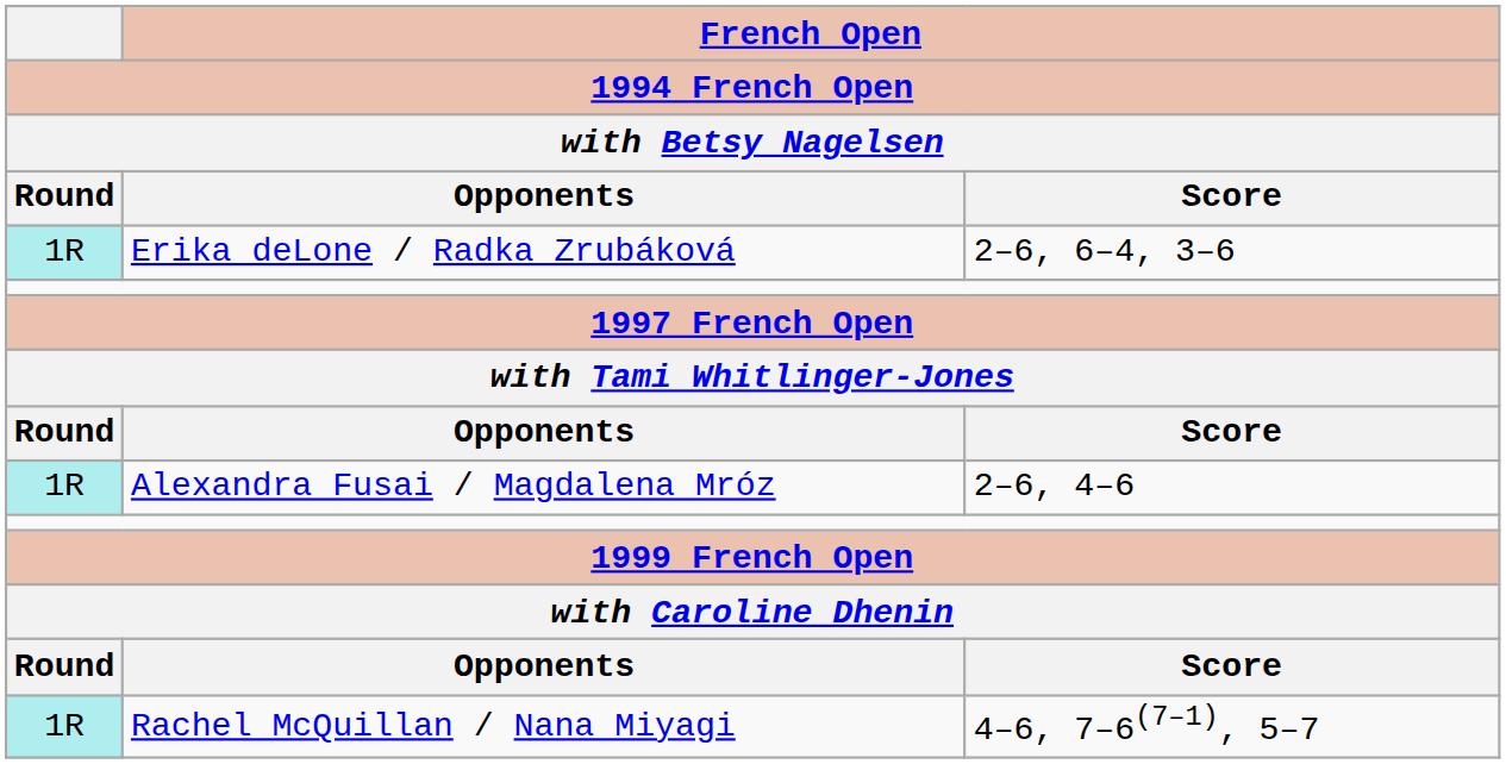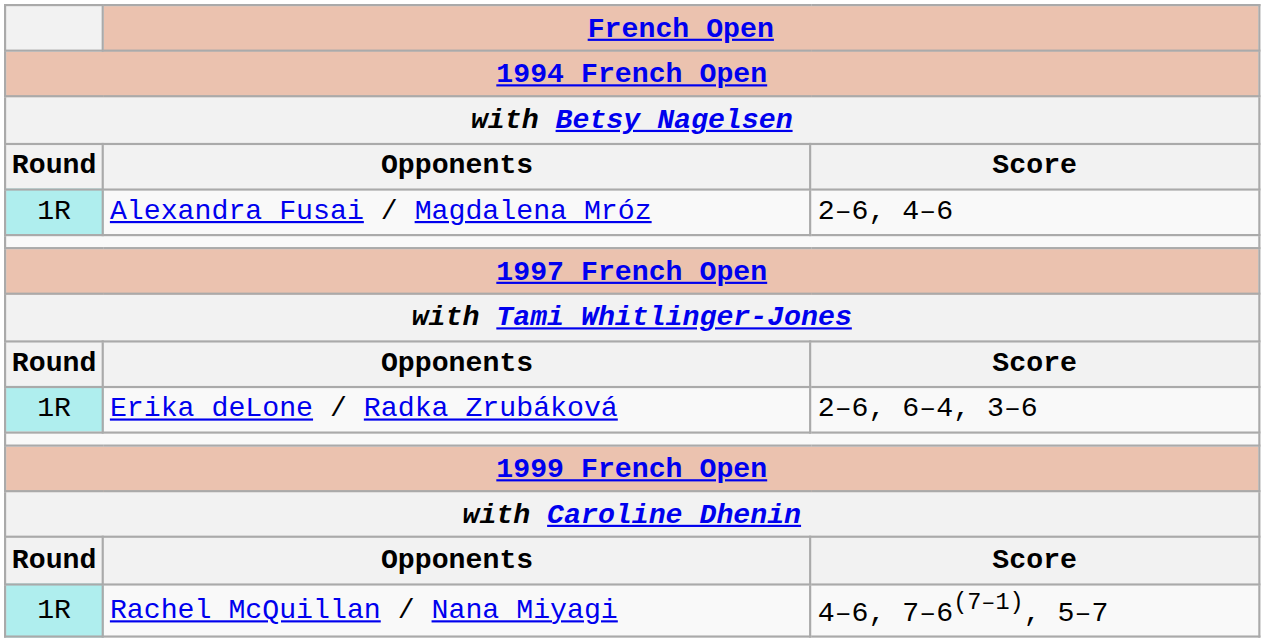 <table class="wikitable collapsible collapsed">
 <tr>
 <th></th>
 <th colspan=2 style="background:#ebc2af;"><a href='#'>French Open</a></th>
 </tr>
 <tr>
 <th colspan=3 style="background:#ebc2af;"><a href='#'>1994 French Open</a></th>
 </tr>
 <tr>
 <th colspan=3><em>with  <a href='#'>Betsy Nagelsen</a></em></th>
 </tr>
 <tr>
 <th>Round</th>
 <th width=320>Opponents</th>
 <th width=200>Score</th>
 </tr>
 <tr>
 <td style="text-align:center; background:#afeeee;">1R</td>
-<td> <a href='#'>Erika deLone</a> /  <a href='#'>Radka Zrubáková</a></td>
-<td>2–6, 6–4, 3–6</td>
+<td> <a href='#'>Alexandra Fusai</a> /  <a href='#'>Magdalena Mróz</a></td>
+<td>2–6, 4–6</td>
 </tr>
 <tr>
 <td colspan=3></td>
 </tr>
 <tr>
 <th colspan=3 style="background:#ebc2af;"><a href='#'>1997 French Open</a></th>
 </tr>
 <tr>
 <th colspan=3><em>with  <a href='#'>Tami Whitlinger-Jones</a></em></th>
 </tr>
 <tr>
 <th>Round</th>
 <th width=320>Opponents</th>
 <th width=200>Score</th>
 </tr>
 <tr>
 <td style="text-align:center; background:#afeeee;">1R</td>
-<td> <a href='#'>Alexandra Fusai</a> /  <a href='#'>Magdalena Mróz</a></td>
-<td>2–6, 4–6</td>
+<td> <a href='#'>Erika deLone</a> /  <a href='#'>Radka Zrubáková</a></td>
+<td>2–6, 6–4, 3–6</td>
 </tr>
 <tr>
 <td colspan=3></td>
 </tr>
 <tr>
 <th colspan=3 style="background:#ebc2af;"><a href='#'>1999 French Open</a></th>
 </tr>
 <tr>
 <th colspan=3><em>with  <a href='#'>Caroline Dhenin</a></em></th>
 </tr>
 <tr>
 <th>Round</th>
 <th width=320>Opponents</th>
 <th width=200>Score</th>
 </tr>
 <tr>
 <td style="text-align:center; background:#afeeee;">1R</td>
 <td> <a href='#'>Rachel McQuillan</a> /  <a href='#'>Nana Miyagi</a></td>
 <td>4–6, 7–6<sup>(7–1)</sup>, 5–7</td>
 </tr>
 </table>
